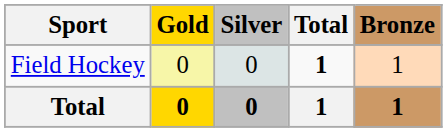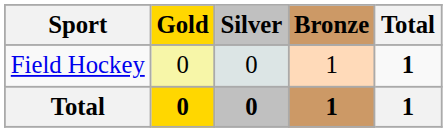 <table class="wikitable sortable"style="font-size:85%; text-align:center;">
 <tr>
 <th>Sport</th>
 <th style="background-color:gold;">Gold</th>
 <th style="background-color:silver;">Silver</th>
+<th style="background-color:#c96;">Bronze</th>
 <th>Total</th>
-<th style="background-color:#c96;">Bronze</th>
 </tr>
 <tr>
 <td align=left><a href='#'>Field Hockey</a></td>
 <td style="background:#F7F6A8;">0</td>
 <td style="background:#DCE5E5;">0</td>
+<td style="background:#FFDAB9;">1</td>
 <td><strong>1</strong></td>
-<td style="background:#FFDAB9;">1</td>
 </tr>
 <tr>
 <th><strong>Total</strong></th>
 <th style="background:gold;"><strong>0</strong></th>
 <th style="background:silver;"><strong>0</strong></th>
+<th style="background:#c96;"><strong>1</strong></th>
 <th><strong>1</strong></th>
-<th style="background:#c96;"><strong>1</strong></th>
 </tr>
 </table>
